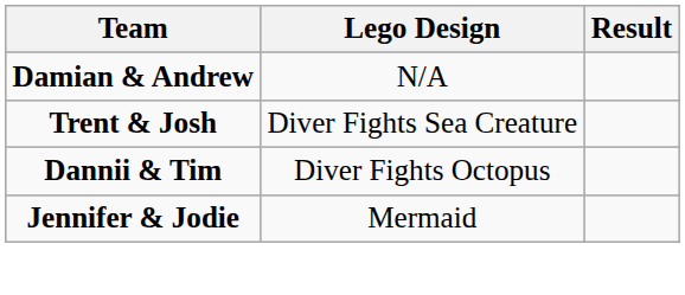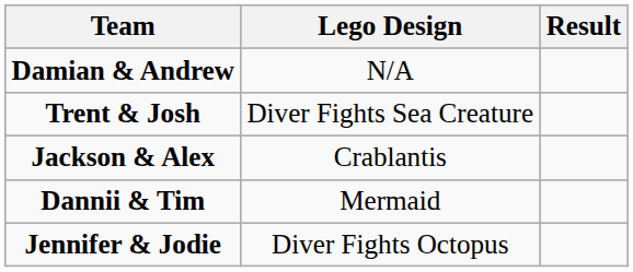 <table class="wikitable" style="text-align:center">
 <tr valign="top">
 <th>Team</th>
 <th>Lego Design</th>
 <th>Result</th>
 </tr>
 <tr>
 <td><strong>Damian & Andrew</strong></td>
 <td>N/A</td>
 <td></td>
 </tr>
 <tr>
 <td><strong>Trent & Josh</strong></td>
 <td>Diver Fights Sea Creature</td>
 <td></td>
 </tr>
 <tr>
+<td><strong>Jackson & Alex</strong></td>
+<td>Crablantis</td>
+<td></td>
+</tr>
+<tr>
 <td><strong>Dannii & Tim</strong></td>
-<td>Diver Fights Octopus</td>
+<td>Mermaid</td>
 <td></td>
 </tr>
 <tr>
 <td><strong>Jennifer & Jodie</strong></td>
-<td>Mermaid</td>
+<td>Diver Fights Octopus</td>
 <td></td>
 </tr>
 </table>
